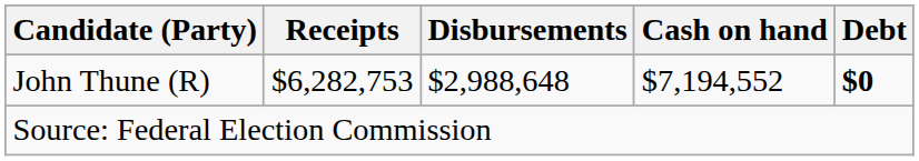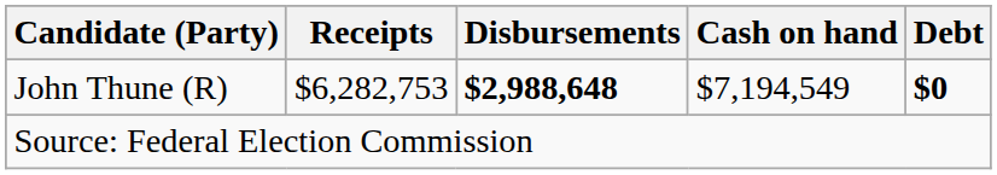 <table class="wikitable sortable">
 <tr>
 <th>Candidate (Party)</th>
 <th>Receipts</th>
 <th>Disbursements</th>
 <th>Cash on hand</th>
 <th>Debt</th>
 </tr>
 <tr>
 <td>John Thune (R)</td>
 <td>$6,282,753</td>
-<td>$2,988,648</td>
-<td>$7,194,552</td>
+<td><strong>$2,988,648</strong></td>
+<td>$7,194,549</td>
 <td><strong>$0</strong></td>
 </tr>
 <tr>
 <td colspan=5>Source: Federal Election Commission</td>
 </tr>
 </table>
